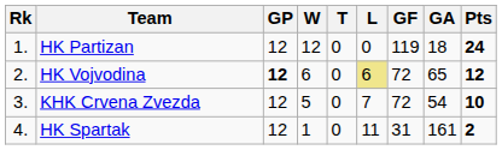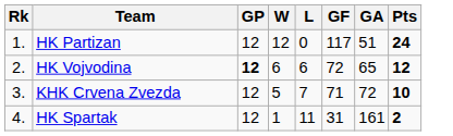 <table class="wikitable" style="text-align:left;">
 <tr>
 <th width=20>Rk</th>
 <th width=200>Team</th>
 <th width=20 abbr="Games Played">GP</th>
 <th width=20 abbr="Won">W</th>
-<th width=20 abbr="Tied">T</th>
 <th width=20 abbr="Lost">L</th>
 <th width=20 abbr="Goals for">GF</th>
 <th width=20 abbr="Goals against">GA</th>
 <th width=20 abbr="Points">Pts</th>
 </tr>
 <tr>
 <td style="text-align:center;">1.</td>
 <td><a href='#'>HK Partizan</a></td>
 <td>12</td>
 <td>12</td>
 <td>0</td>
-<td>0</td>
-<td>119</td>
-<td>18</td>
+<td>117</td>
+<td>51</td>
 <td><strong>24</strong></td>
 </tr>
 <tr>
 <td style="text-align:center;">2.</td>
 <td><a href='#'>HK Vojvodina</a></td>
 <td><strong>12</strong></td>
 <td>6</td>
-<td>0</td>
-<td style="background: khaki;">6</td>
+<td>6</td>
 <td>72</td>
 <td>65</td>
 <td><strong>12</strong></td>
 </tr>
 <tr>
 <td style="text-align:center;">3.</td>
 <td><a href='#'>KHK Crvena Zvezda</a></td>
 <td>12</td>
 <td>5</td>
-<td>0</td>
 <td>7</td>
+<td>71</td>
 <td>72</td>
-<td>54</td>
 <td><strong>10</strong></td>
 </tr>
 <tr>
 <td style="text-align:center;">4.</td>
 <td><a href='#'>HK Spartak</a></td>
 <td>12</td>
 <td>1</td>
-<td>0</td>
 <td>11</td>
 <td>31</td>
 <td>161</td>
 <td><strong>2</strong></td>
 </tr>
 </table>
